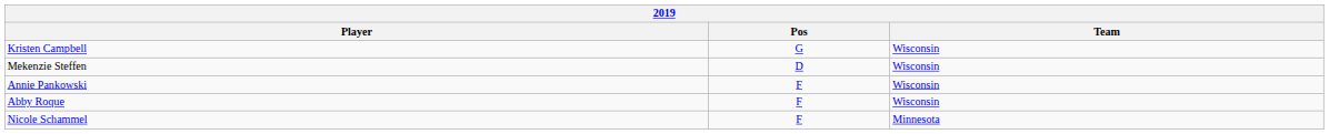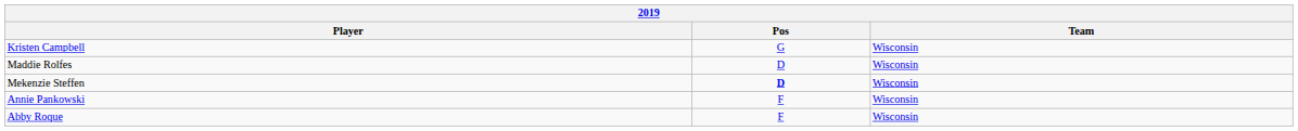 <table class="wikitable" width=95%>
 <tr>
 <th colspan=3><a href='#'>2019</a></th>
 </tr>
 <tr>
 <th>Player</th>
 <th>Pos</th>
 <th>Team</th>
 </tr>
 <tr>
 <td><a href='#'>Kristen Campbell</a></td>
 <td style="text-align:center;"><a href='#'>G</a></td>
 <td><a href='#'>Wisconsin</a></td>
 </tr>
 <tr>
+<td>Maddie Rolfes</td>
+<td style="text-align:center;"><a href='#'>D</a></td>
+<td><a href='#'>Wisconsin</a></td>
+</tr>
+<tr>
 <td>Mekenzie Steffen</td>
-<td style="text-align:center;"><a href='#'>D</a></td>
+<td style="text-align:center;"><strong><a href='#'>D</a></strong></td>
 <td><a href='#'>Wisconsin</a></td>
 </tr>
 <tr>
 <td><a href='#'>Annie Pankowski</a></td>
 <td style="text-align:center;"><a href='#'>F</a></td>
 <td><a href='#'>Wisconsin</a></td>
 </tr>
 <tr>
 <td><a href='#'>Abby Roque</a></td>
 <td style="text-align:center;"><a href='#'>F</a></td>
 <td><a href='#'>Wisconsin</a></td>
 </tr>
-<tr>
-<td><a href='#'>Nicole Schammel</a></td>
-<td style="text-align:center;"><a href='#'>F</a></td>
-<td><a href='#'>Minnesota</a></td>
-</tr>
 </table>
